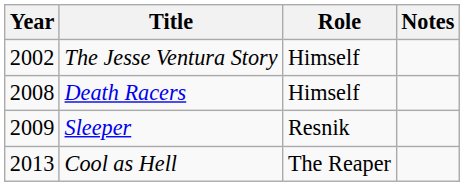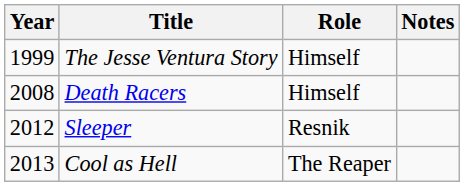 <table class="wikitable sortable">
 <tr>
 <th>Year</th>
 <th>Title</th>
 <th>Role</th>
 <th>Notes</th>
 </tr>
 <tr>
-<td>2002</td>
+<td>1999</td>
 <td><em>The Jesse Ventura Story</em></td>
 <td>Himself</td>
 <td></td>
 </tr>
 <tr>
 <td>2008</td>
 <td><em><a href='#'>Death Racers</a></em></td>
 <td>Himself</td>
 <td></td>
 </tr>
 <tr>
-<td>2009</td>
+<td>2012</td>
 <td><em><a href='#'>Sleeper</a></em></td>
 <td>Resnik</td>
 <td></td>
 </tr>
 <tr>
 <td>2013</td>
 <td><em>Cool as Hell</em></td>
 <td>The Reaper</td>
 <td></td>
 </tr>
 </table>
